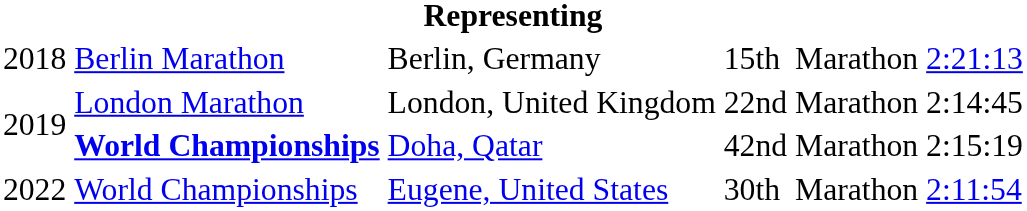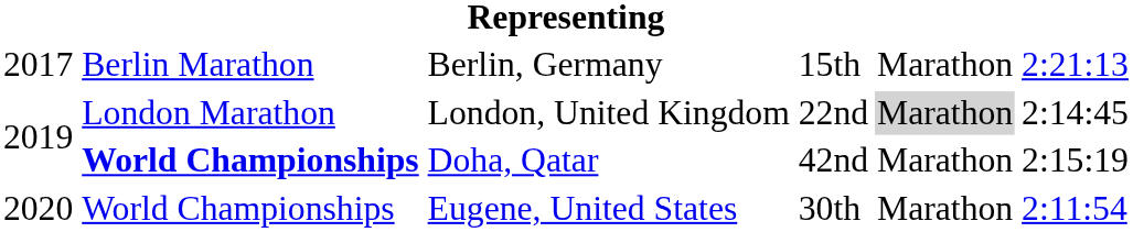 <table>
 <tr>
 <th colspan="6">Representing </th>
 </tr>
 <tr>
-<td>2018</td>
+<td>2017</td>
 <td><a href='#'>Berlin Marathon</a></td>
 <td>Berlin, Germany</td>
 <td>15th</td>
 <td>Marathon</td>
 <td><a href='#'>2:21:13</a></td>
 </tr>
 <tr>
 <td rowspan=2>2019</td>
 <td><a href='#'>London Marathon</a></td>
 <td>London, United Kingdom</td>
 <td>22nd</td>
-<td>Marathon</td>
+<td style="background: lightgrey;">Marathon</td>
 <td>2:14:45</td>
 </tr>
 <tr>
 <td><strong><a href='#'>World Championships</a></strong></td>
 <td><a href='#'>Doha, Qatar</a></td>
 <td>42nd</td>
 <td>Marathon</td>
 <td>2:15:19</td>
 </tr>
 <tr>
-<td>2022</td>
+<td>2020</td>
 <td><a href='#'>World Championships</a></td>
 <td><a href='#'>Eugene, United States</a></td>
 <td>30th</td>
 <td>Marathon</td>
 <td><a href='#'>2:11:54</a></td>
 </tr>
 </table>
